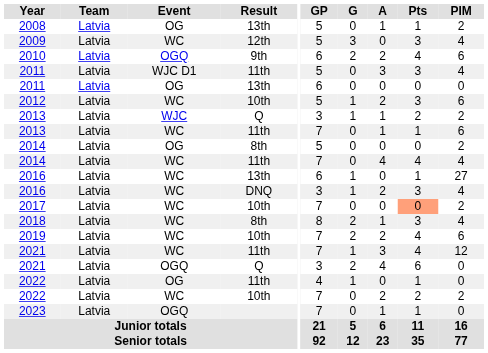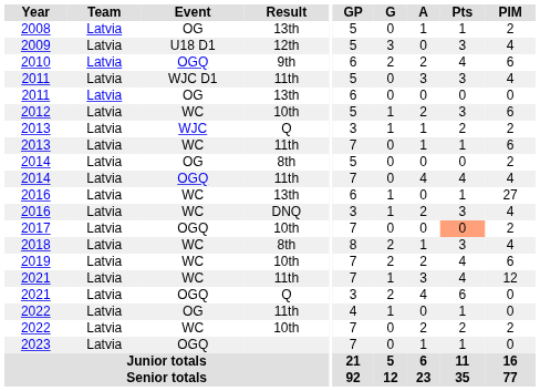 <table border="0" cellpadding="1" cellspacing="0" ID="Table3" style="text-align:center; width:40em">
 <tr ALIGN="center" bgcolor="#e0e0e0">
 <th>Year</th>
 <th>Team</th>
 <th>Event</th>
 <th>Result</th>
 <th rowspan="99" bgcolor="#ffffff"></th>
 <th>GP</th>
 <th>G</th>
 <th>A</th>
 <th>Pts</th>
 <th>PIM</th>
 </tr>
 <tr>
 <td><a href='#'>2008</a></td>
 <td><a href='#'>Latvia</a></td>
 <td>OG</td>
 <td>13th</td>
 <td>5</td>
 <td>0</td>
 <td>1</td>
 <td>1</td>
 <td>2</td>
 </tr>
 <tr bgcolor="#f0f0f0">
 <td><a href='#'>2009</a></td>
 <td>Latvia</td>
-<td>WC</td>
+<td>U18 D1</td>
 <td>12th</td>
 <td>5</td>
 <td>3</td>
 <td>0</td>
 <td>3</td>
 <td>4</td>
 </tr>
 <tr>
 <td><a href='#'>2010</a></td>
 <td><a href='#'>Latvia</a></td>
 <td><a href='#'>OGQ</a></td>
 <td>9th</td>
 <td>6</td>
 <td>2</td>
 <td>2</td>
 <td>4</td>
 <td>6</td>
 </tr>
 <tr bgcolor="#f0f0f0">
 <td><a href='#'>2011</a></td>
 <td>Latvia</td>
 <td>WJC D1</td>
 <td>11th</td>
 <td>5</td>
 <td>0</td>
 <td>3</td>
 <td>3</td>
 <td>4</td>
 </tr>
 <tr>
 <td><a href='#'>2011</a></td>
 <td><a href='#'>Latvia</a></td>
 <td>OG</td>
 <td>13th</td>
 <td>6</td>
 <td>0</td>
 <td>0</td>
 <td>0</td>
 <td>0</td>
 </tr>
 <tr bgcolor="#f0f0f0">
 <td><a href='#'>2012</a></td>
 <td>Latvia</td>
 <td>WC</td>
 <td>10th</td>
 <td>5</td>
 <td>1</td>
 <td>2</td>
 <td>3</td>
 <td>6</td>
 </tr>
 <tr>
 <td><a href='#'>2013</a></td>
 <td>Latvia</td>
 <td><a href='#'>WJC</a></td>
 <td>Q</td>
 <td>3</td>
 <td>1</td>
 <td>1</td>
 <td>2</td>
 <td>2</td>
 </tr>
 <tr bgcolor="#f0f0f0">
 <td><a href='#'>2013</a></td>
 <td>Latvia</td>
 <td>WC</td>
 <td>11th</td>
 <td>7</td>
 <td>0</td>
 <td>1</td>
 <td>1</td>
 <td>6</td>
 </tr>
 <tr>
 <td><a href='#'>2014</a></td>
 <td>Latvia</td>
 <td>OG</td>
 <td>8th</td>
 <td>5</td>
 <td>0</td>
 <td>0</td>
 <td>0</td>
 <td>2</td>
 </tr>
 <tr bgcolor="#f0f0f0">
 <td><a href='#'>2014</a></td>
 <td>Latvia</td>
-<td>WC</td>
+<td><a href='#'>OGQ</a></td>
 <td>11th</td>
 <td>7</td>
 <td>0</td>
 <td>4</td>
 <td>4</td>
 <td>4</td>
 </tr>
 <tr>
 <td><a href='#'>2016</a></td>
 <td>Latvia</td>
 <td>WC</td>
 <td>13th</td>
 <td>6</td>
 <td>1</td>
 <td>0</td>
 <td>1</td>
 <td>27</td>
 </tr>
 <tr bgcolor="#f0f0f0">
 <td><a href='#'>2016</a></td>
 <td>Latvia</td>
 <td>WC</td>
 <td>DNQ</td>
 <td>3</td>
 <td>1</td>
 <td>2</td>
 <td>3</td>
 <td>4</td>
 </tr>
 <tr>
 <td><a href='#'>2017</a></td>
 <td>Latvia</td>
-<td>WC</td>
+<td>OGQ</td>
 <td>10th</td>
 <td>7</td>
 <td>0</td>
 <td>0</td>
 <td style="background: lightsalmon;">0</td>
 <td>2</td>
 </tr>
 <tr bgcolor="#f0f0f0">
 <td><a href='#'>2018</a></td>
 <td>Latvia</td>
 <td>WC</td>
 <td>8th</td>
 <td>8</td>
 <td>2</td>
 <td>1</td>
 <td>3</td>
 <td>4</td>
 </tr>
 <tr>
 <td><a href='#'>2019</a></td>
 <td>Latvia</td>
 <td>WC</td>
 <td>10th</td>
 <td>7</td>
 <td>2</td>
 <td>2</td>
 <td>4</td>
 <td>6</td>
 </tr>
 <tr bgcolor="#f0f0f0">
 <td><a href='#'>2021</a></td>
 <td>Latvia</td>
 <td>WC</td>
 <td>11th</td>
 <td>7</td>
 <td>1</td>
 <td>3</td>
 <td>4</td>
 <td>12</td>
 </tr>
 <tr>
 <td><a href='#'>2021</a></td>
 <td>Latvia</td>
 <td>OGQ</td>
 <td>Q</td>
 <td>3</td>
 <td>2</td>
 <td>4</td>
 <td>6</td>
 <td>0</td>
 </tr>
 <tr bgcolor="#f0f0f0">
 <td><a href='#'>2022</a></td>
 <td>Latvia</td>
 <td>OG</td>
 <td>11th</td>
 <td>4</td>
 <td>1</td>
 <td>0</td>
 <td>1</td>
 <td>0</td>
 </tr>
 <tr>
 <td><a href='#'>2022</a></td>
 <td>Latvia</td>
 <td>WC</td>
 <td>10th</td>
 <td>7</td>
 <td>0</td>
 <td>2</td>
 <td>2</td>
 <td>2</td>
 </tr>
 <tr bgcolor="#f0f0f0">
 <td><a href='#'>2023</a></td>
 <td>Latvia</td>
 <td>OGQ</td>
 <td></td>
 <td>7</td>
 <td>0</td>
 <td>1</td>
 <td>1</td>
 <td>0</td>
 </tr>
 <tr bgcolor="#e0e0e0">
 <th colspan="4">Junior totals</th>
 <th>21</th>
 <th>5</th>
 <th>6</th>
 <th>11</th>
 <th>16</th>
 </tr>
 <tr bgcolor="#e0e0e0">
 <th colspan="4">Senior totals</th>
 <th>92</th>
 <th>12</th>
 <th>23</th>
 <th>35</th>
 <th>77</th>
 </tr>
 </table>
